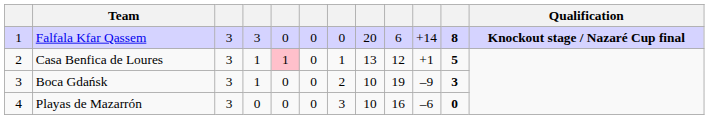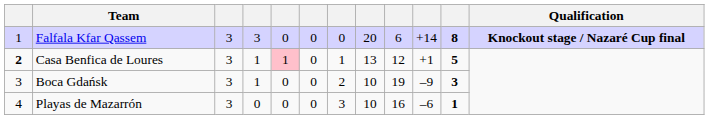 <table class="wikitable" style="font-size: 95%">
 <tr>
 <th width="25"></th>
 <th width="200">Team</th>
 <th width="25"></th>
 <th width="25"></th>
 <th width="25"></th>
 <th width="25"></th>
 <th width="25"></th>
 <th width="25"></th>
 <th width="25"></th>
 <th width="25"></th>
 <th width="25"></th>
 <th width="260">Qualification</th>
 </tr>
 <tr align=center bgcolor=#d5d3ff>
 <td>1</td>
 <td align=left> <a href='#'>Falfala Kfar Qassem</a></td>
 <td>3</td>
 <td>3</td>
 <td>0</td>
 <td>0</td>
 <td>0</td>
 <td>20</td>
 <td>6</td>
 <td>+14</td>
 <td><strong>8</strong></td>
 <td><strong>Knockout stage / Nazaré Cup final</strong></td>
 </tr>
 <tr align=center>
-<td>2</td>
+<td><strong>2</strong></td>
 <td align=left> Casa Benfica de Loures</td>
 <td>3</td>
 <td>1</td>
 <td style="background: pink;">1</td>
 <td>0</td>
 <td>1</td>
 <td>13</td>
 <td>12</td>
 <td>+1</td>
 <td><strong>5</strong></td>
 <td rowspan=3></td>
 </tr>
 <tr align=center>
 <td>3</td>
 <td align=left> Boca Gdańsk</td>
 <td>3</td>
 <td>1</td>
 <td>0</td>
 <td>0</td>
 <td>2</td>
 <td>10</td>
 <td>19</td>
 <td>–9</td>
 <td><strong>3</strong></td>
 </tr>
 <tr align=center>
 <td>4</td>
 <td align=left> Playas de Mazarrón</td>
 <td>3</td>
 <td>0</td>
 <td>0</td>
 <td>0</td>
 <td>3</td>
 <td>10</td>
 <td>16</td>
 <td>–6</td>
-<td><strong>0</strong></td>
+<td><strong>1</strong></td>
 </tr>
 </table>
